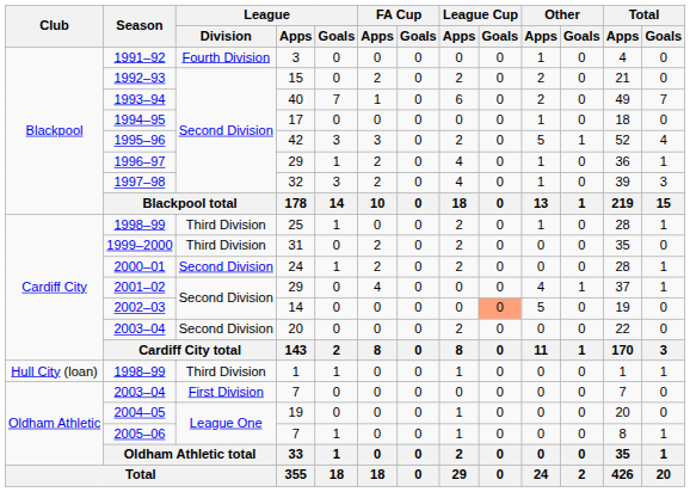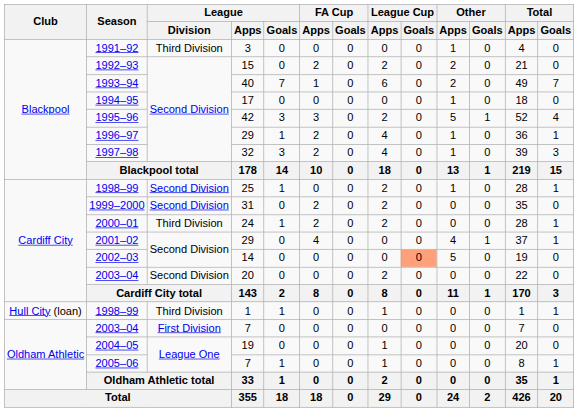 <table class="wikitable" style="text-align:center;">
 <tr>
 <th rowspan="2">Club</th>
 <th rowspan="2">Season</th>
 <th colspan="3">League</th>
 <th colspan="2">FA Cup</th>
 <th colspan="2">League Cup</th>
 <th colspan="2">Other</th>
 <th colspan="2">Total</th>
 </tr>
 <tr>
 <th>Division</th>
 <th>Apps</th>
 <th>Goals</th>
 <th>Apps</th>
 <th>Goals</th>
 <th>Apps</th>
 <th>Goals</th>
 <th>Apps</th>
 <th>Goals</th>
 <th>Apps</th>
 <th>Goals</th>
 </tr>
 <tr>
 <td rowspan="8"><a href='#'>Blackpool</a></td>
 <td><a href='#'>1991–92</a></td>
-<td><a href='#'>Fourth Division</a></td>
+<td>Third Division</td>
 <td>3</td>
 <td>0</td>
 <td>0</td>
 <td>0</td>
 <td>0</td>
 <td>0</td>
 <td>1</td>
 <td>0</td>
 <td>4</td>
 <td>0</td>
 </tr>
 <tr>
 <td><a href='#'>1992–93</a></td>
 <td rowspan="6"><a href='#'>Second Division</a></td>
 <td>15</td>
 <td>0</td>
 <td>2</td>
 <td>0</td>
 <td>2</td>
 <td>0</td>
 <td>2</td>
 <td>0</td>
 <td>21</td>
 <td>0</td>
 </tr>
 <tr>
 <td><a href='#'>1993–94</a></td>
 <td>40</td>
 <td>7</td>
 <td>1</td>
 <td>0</td>
 <td>6</td>
 <td>0</td>
 <td>2</td>
 <td>0</td>
 <td>49</td>
 <td>7</td>
 </tr>
 <tr>
 <td><a href='#'>1994–95</a></td>
 <td>17</td>
 <td>0</td>
 <td>0</td>
 <td>0</td>
 <td>0</td>
 <td>0</td>
 <td>1</td>
 <td>0</td>
 <td>18</td>
 <td>0</td>
 </tr>
 <tr>
 <td><a href='#'>1995–96</a></td>
 <td>42</td>
 <td>3</td>
 <td>3</td>
 <td>0</td>
 <td>2</td>
 <td>0</td>
 <td>5</td>
 <td>1</td>
 <td>52</td>
 <td>4</td>
 </tr>
 <tr>
 <td><a href='#'>1996–97</a></td>
 <td>29</td>
 <td>1</td>
 <td>2</td>
 <td>0</td>
 <td>4</td>
 <td>0</td>
 <td>1</td>
 <td>0</td>
 <td>36</td>
 <td>1</td>
 </tr>
 <tr>
 <td><a href='#'>1997–98</a></td>
 <td>32</td>
 <td>3</td>
 <td>2</td>
 <td>0</td>
 <td>4</td>
 <td>0</td>
 <td>1</td>
 <td>0</td>
 <td>39</td>
 <td>3</td>
 </tr>
 <tr>
 <th colspan="2">Blackpool total</th>
 <th>178</th>
 <th>14</th>
 <th>10</th>
 <th>0</th>
 <th>18</th>
 <th>0</th>
 <th>13</th>
 <th>1</th>
 <th>219</th>
 <th>15</th>
 </tr>
 <tr>
 <td rowspan="7"><a href='#'>Cardiff City</a></td>
 <td><a href='#'>1998–99</a></td>
-<td>Third Division</td>
+<td><a href='#'>Second Division</a></td>
 <td>25</td>
 <td>1</td>
 <td>0</td>
 <td>0</td>
 <td>2</td>
 <td>0</td>
 <td>1</td>
 <td>0</td>
 <td>28</td>
 <td>1</td>
 </tr>
 <tr>
 <td><a href='#'>1999–2000</a></td>
-<td>Third Division</td>
+<td><a href='#'>Second Division</a></td>
 <td>31</td>
 <td>0</td>
 <td>2</td>
 <td>0</td>
 <td>2</td>
 <td>0</td>
 <td>0</td>
 <td>0</td>
 <td>35</td>
 <td>0</td>
 </tr>
 <tr>
 <td><a href='#'>2000–01</a></td>
-<td><a href='#'>Second Division</a></td>
+<td>Third Division</td>
 <td>24</td>
 <td>1</td>
 <td>2</td>
 <td>0</td>
 <td>2</td>
 <td>0</td>
 <td>0</td>
 <td>0</td>
 <td>28</td>
 <td>1</td>
 </tr>
 <tr>
 <td><a href='#'>2001–02</a></td>
 <td rowspan="2">Second Division</td>
 <td>29</td>
 <td>0</td>
 <td>4</td>
 <td>0</td>
 <td>0</td>
 <td>0</td>
 <td>4</td>
 <td>1</td>
 <td>37</td>
 <td>1</td>
 </tr>
 <tr>
 <td><a href='#'>2002–03</a></td>
 <td>14</td>
 <td>0</td>
 <td>0</td>
 <td>0</td>
 <td>0</td>
 <td style="background: lightsalmon;">0</td>
 <td>5</td>
 <td>0</td>
 <td>19</td>
 <td>0</td>
 </tr>
 <tr>
 <td><a href='#'>2003–04</a></td>
 <td>Second Division</td>
 <td>20</td>
 <td>0</td>
 <td>0</td>
 <td>0</td>
 <td>2</td>
 <td>0</td>
 <td>0</td>
 <td>0</td>
 <td>22</td>
 <td>0</td>
 </tr>
 <tr>
 <th colspan="2">Cardiff City total</th>
 <th>143</th>
 <th>2</th>
 <th>8</th>
 <th>0</th>
 <th>8</th>
 <th>0</th>
 <th>11</th>
 <th>1</th>
 <th>170</th>
 <th>3</th>
 </tr>
 <tr>
 <td><a href='#'>Hull City</a> (loan)</td>
 <td><a href='#'>1998–99</a></td>
 <td>Third Division</td>
 <td>1</td>
 <td>1</td>
 <td>0</td>
 <td>0</td>
 <td>1</td>
 <td>0</td>
 <td>0</td>
 <td>0</td>
 <td>1</td>
 <td>1</td>
 </tr>
 <tr>
 <td rowspan="4"><a href='#'>Oldham Athletic</a></td>
 <td><a href='#'>2003–04</a></td>
 <td><a href='#'>First Division</a></td>
 <td>7</td>
 <td>0</td>
 <td>0</td>
 <td>0</td>
 <td>0</td>
 <td>0</td>
 <td>0</td>
 <td>0</td>
 <td>7</td>
 <td>0</td>
 </tr>
 <tr>
 <td><a href='#'>2004–05</a></td>
 <td rowspan="2"><a href='#'>League One</a></td>
 <td>19</td>
 <td>0</td>
 <td>0</td>
 <td>0</td>
 <td>1</td>
 <td>0</td>
 <td>0</td>
 <td>0</td>
 <td>20</td>
 <td>0</td>
 </tr>
 <tr>
 <td><a href='#'>2005–06</a></td>
 <td>7</td>
 <td>1</td>
 <td>0</td>
 <td>0</td>
 <td>1</td>
 <td>0</td>
 <td>0</td>
 <td>0</td>
 <td>8</td>
 <td>1</td>
 </tr>
 <tr>
 <th colspan="2">Oldham Athletic total</th>
 <th>33</th>
 <th>1</th>
 <th>0</th>
 <th>0</th>
 <th>2</th>
 <th>0</th>
 <th>0</th>
 <th>0</th>
 <th>35</th>
 <th>1</th>
 </tr>
 <tr>
 <th colspan="3">Total</th>
 <th>355</th>
 <th>18</th>
 <th>18</th>
 <th>0</th>
 <th>29</th>
 <th>0</th>
 <th>24</th>
 <th>2</th>
 <th>426</th>
 <th>20</th>
 </tr>
 </table>
